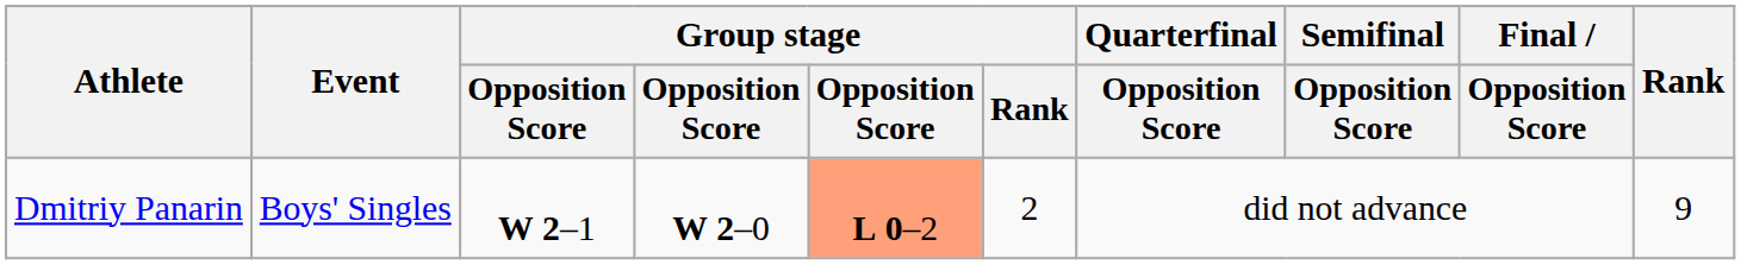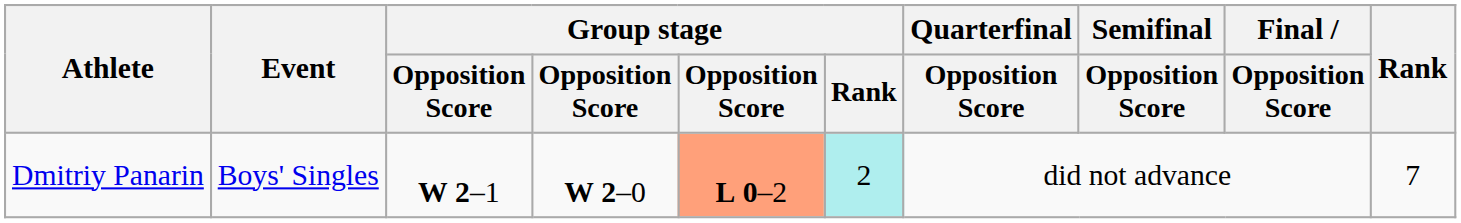 <table class="wikitable" style="font-size:90%">
 <tr>
 <th rowspan=2>Athlete</th>
 <th rowspan=2>Event</th>
 <th colspan=4>Group stage</th>
 <th>Quarterfinal</th>
 <th>Semifinal</th>
 <th>Final / </th>
 <th rowspan=2>Rank</th>
 </tr>
 <tr style="font-size:95%">
 <th>Opposition<br>Score</th>
 <th>Opposition<br>Score</th>
 <th>Opposition<br>Score</th>
 <th>Rank</th>
 <th>Opposition<br>Score</th>
 <th>Opposition<br>Score</th>
 <th>Opposition<br>Score</th>
 </tr>
 <tr align=center>
 <td align=left><a href='#'>Dmitriy Panarin</a></td>
 <td align=left><a href='#'>Boys' Singles</a></td>
 <td><br><strong>W</strong> <strong>2</strong>–1</td>
 <td><br><strong>W</strong> <strong>2</strong>–0</td>
 <td style="background: lightsalmon;"><br><strong>L</strong> <strong>0</strong>–2</td>
-<td>2</td>
+<td style="background: paleturquoise;">2</td>
 <td colspan=3>did not advance</td>
-<td>9</td>
+<td>7</td>
 </tr>
 </table>
